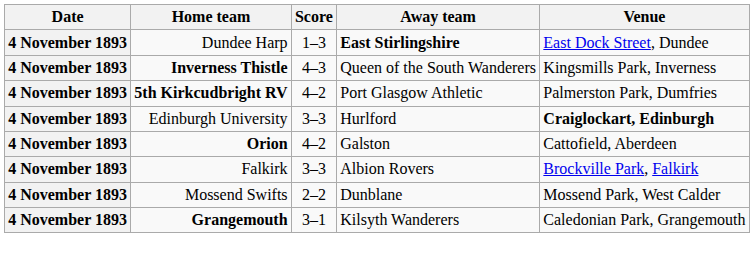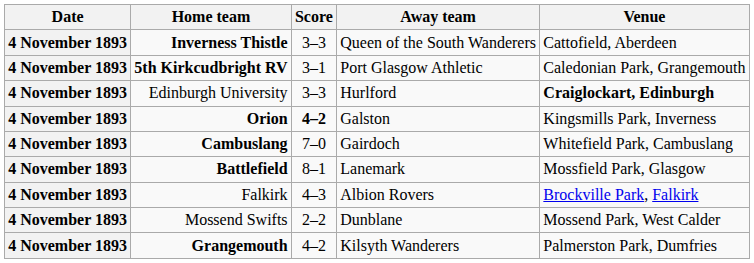 <table class="wikitable football-result-list" style="max-width: 80em; text-align: center">
 <tr>
 <th scope="col">Date</th>
 <th scope="col">Home team</th>
 <th scope="col">Score</th>
 <th scope="col">Away team</th>
 <th scope="col">Venue</th>
 </tr>
 <tr>
 <th scope="row">4 November 1893</th>
-<td align=right>Dundee Harp</td>
-<td>1–3</td>
-<td align=left><strong>East Stirlingshire</strong></td>
-<td align=left><a href='#'>East Dock Street</a>, Dundee</td>
-</tr>
-<tr>
-<th scope="row">4 November 1893</th>
 <td align=right><strong>Inverness Thistle</strong></td>
-<td>4–3</td>
+<td>3–3</td>
 <td align=left>Queen of the South Wanderers</td>
-<td align=left>Kingsmills Park, Inverness</td>
+<td align=left>Cattofield, Aberdeen</td>
 </tr>
 <tr>
 <th scope="row">4 November 1893</th>
 <td align=right><strong>5th Kirkcudbright RV</strong></td>
-<td>4–2</td>
+<td>3–1</td>
 <td align=left>Port Glasgow Athletic</td>
-<td align=left>Palmerston Park, Dumfries</td>
+<td align=left>Caledonian Park, Grangemouth</td>
 </tr>
 <tr>
 <th scope="row">4 November 1893</th>
 <td align=right>Edinburgh University</td>
 <td>3–3</td>
 <td align=left>Hurlford</td>
 <td align=left><strong>Craiglockart, Edinburgh</strong></td>
 </tr>
 <tr>
 <th scope="row">4 November 1893</th>
 <td align=right><strong>Orion</strong></td>
-<td>4–2</td>
+<td><strong>4–2</strong></td>
 <td align=left>Galston</td>
-<td align=left>Cattofield, Aberdeen</td>
+<td align=left>Kingsmills Park, Inverness</td>
+</tr>
+<tr>
+<th scope="row">4 November 1893</th>
+<td align=right><strong>Cambuslang</strong></td>
+<td>7–0</td>
+<td align=left>Gairdoch</td>
+<td align=left>Whitefield Park, Cambuslang</td>
+</tr>
+<tr>
+<th scope="row">4 November 1893</th>
+<td align=right><strong>Battlefield</strong></td>
+<td>8–1</td>
+<td align=left>Lanemark</td>
+<td align=left>Mossfield Park, Glasgow</td>
 </tr>
 <tr>
 <th scope="row">4 November 1893</th>
 <td align=right>Falkirk</td>
-<td>3–3</td>
+<td>4–3</td>
 <td align=left>Albion Rovers</td>
 <td align=left><a href='#'>Brockville Park</a>, <a href='#'>Falkirk</a></td>
 </tr>
 <tr>
 <th scope="row">4 November 1893</th>
 <td align=right>Mossend Swifts</td>
 <td>2–2</td>
 <td align=left>Dunblane</td>
 <td align=left>Mossend Park, West Calder</td>
 </tr>
 <tr>
 <th scope="row">4 November 1893</th>
 <td align=right><strong>Grangemouth</strong></td>
-<td>3–1</td>
+<td>4–2</td>
 <td align=left>Kilsyth Wanderers</td>
-<td align=left>Caledonian Park, Grangemouth</td>
+<td align=left>Palmerston Park, Dumfries</td>
 </tr>
 </table>
